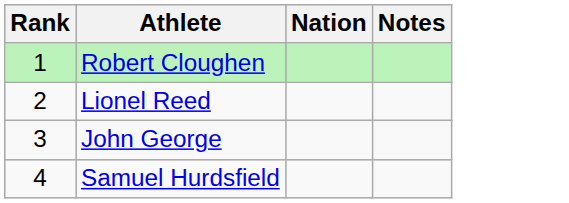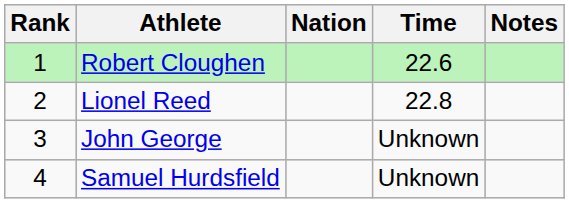 <table class="wikitable sortable" style="text-align:center">
 <tr>
 <th>Rank</th>
 <th>Athlete</th>
 <th>Nation</th>
+<th>Time</th>
 <th>Notes</th>
 </tr>
 <tr bgcolor=bbf3bb>
 <td>1</td>
 <td align=left><a href='#'>Robert Cloughen</a></td>
 <td align=left></td>
+<td>22.6</td>
 <td></td>
 </tr>
 <tr>
 <td>2</td>
 <td align=left><a href='#'>Lionel Reed</a></td>
 <td align=left></td>
+<td>22.8</td>
 <td></td>
 </tr>
 <tr>
 <td>3</td>
 <td align=left><a href='#'>John George</a></td>
 <td align=left></td>
+<td data-sort-value=30.0>Unknown</td>
 <td></td>
 </tr>
 <tr>
 <td>4</td>
 <td align=left><a href='#'>Samuel Hurdsfield</a></td>
 <td align=left></td>
+<td data-sort-value=30.0>Unknown</td>
 <td></td>
 </tr>
 </table>
